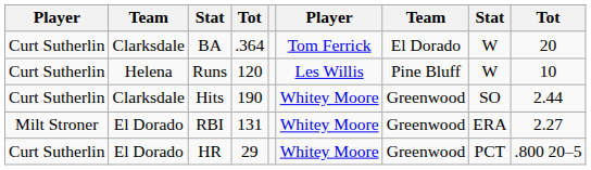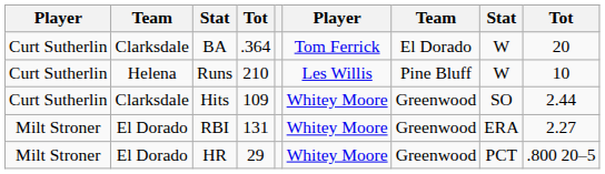 <table class="wikitable" style="text-align:center">
 <tr>
 <th>Player</th>
 <th>Team</th>
 <th>Stat</th>
 <th>Tot</th>
 <th></th>
 <th>Player</th>
 <th>Team</th>
 <th>Stat</th>
 <th>Tot</th>
 </tr>
 <tr>
 <td>Curt Sutherlin</td>
 <td>Clarksdale</td>
 <td>BA</td>
 <td>.364</td>
 <td></td>
 <td><a href='#'>Tom Ferrick</a></td>
 <td>El Dorado</td>
 <td>W</td>
 <td>20</td>
 </tr>
 <tr>
 <td>Curt Sutherlin</td>
 <td>Helena</td>
 <td>Runs</td>
-<td>120</td>
+<td>210</td>
 <td></td>
 <td><a href='#'>Les Willis</a></td>
 <td>Pine Bluff</td>
 <td>W</td>
 <td>10</td>
 </tr>
 <tr>
 <td>Curt Sutherlin</td>
 <td>Clarksdale</td>
 <td>Hits</td>
-<td>190</td>
+<td>109</td>
 <td></td>
 <td><a href='#'>Whitey Moore</a></td>
 <td>Greenwood</td>
 <td>SO</td>
 <td>2.44</td>
 </tr>
 <tr>
 <td>Milt Stroner</td>
 <td>El Dorado</td>
 <td>RBI</td>
 <td>131</td>
 <td></td>
 <td><a href='#'>Whitey Moore</a></td>
 <td>Greenwood</td>
 <td>ERA</td>
 <td>2.27</td>
 </tr>
 <tr>
-<td>Curt Sutherlin</td>
+<td>Milt Stroner</td>
 <td>El Dorado</td>
 <td>HR</td>
 <td>29</td>
 <td></td>
 <td><a href='#'>Whitey Moore</a></td>
 <td>Greenwood</td>
 <td>PCT</td>
 <td>.800 20–5</td>
 </tr>
 </table>
